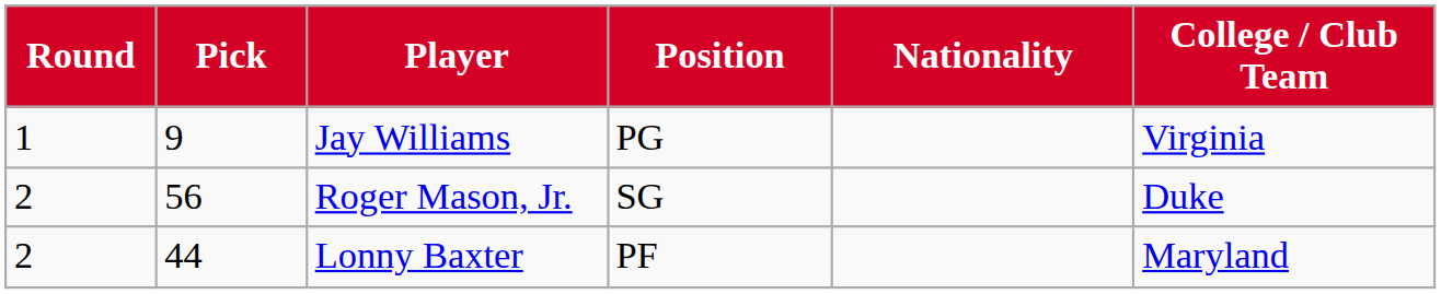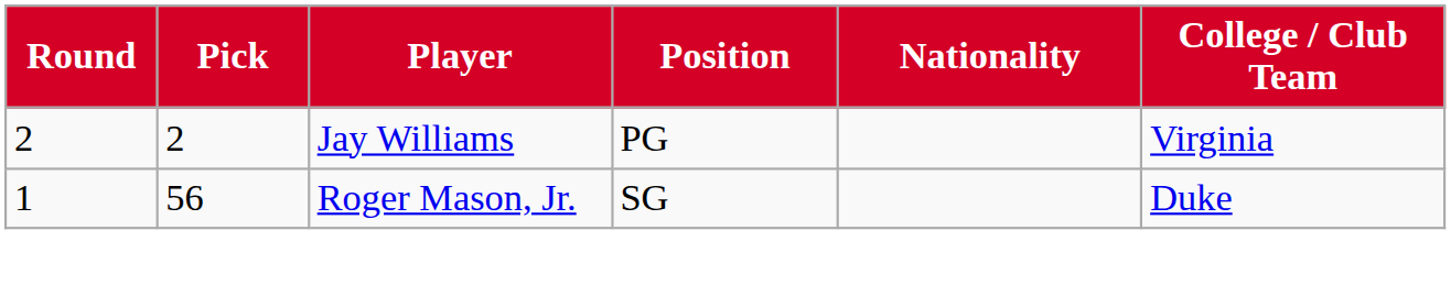 <table class="wikitable sortable sortable">
 <tr>
 <th style="background:#D40026; color:#FFFFFF" width="10%">Round</th>
 <th style="background:#D40026; color:#FFFFFF" width="10%">Pick</th>
 <th style="background:#D40026; color:#FFFFFF" width="20%">Player</th>
 <th style="background:#D40026; color:#FFFFFF" width="15%">Position</th>
 <th style="background:#D40026; color:#FFFFFF" width="20%">Nationality</th>
 <th style="background:#D40026; color:#FFFFFF" width="20%">College / Club Team</th>
 </tr>
 <tr>
-<td>1</td>
-<td>9</td>
+<td>2</td>
+<td>2</td>
 <td><a href='#'>Jay Williams</a></td>
 <td>PG</td>
 <td></td>
 <td><a href='#'>Virginia</a></td>
 </tr>
 <tr>
-<td>2</td>
+<td>1</td>
 <td>56</td>
 <td><a href='#'>Roger Mason, Jr.</a></td>
 <td>SG</td>
 <td></td>
 <td><a href='#'>Duke</a></td>
 </tr>
-<tr>
-<td>2</td>
-<td>44</td>
-<td><a href='#'>Lonny Baxter</a></td>
-<td>PF</td>
-<td></td>
-<td><a href='#'>Maryland</a></td>
-</tr>
 </table>
